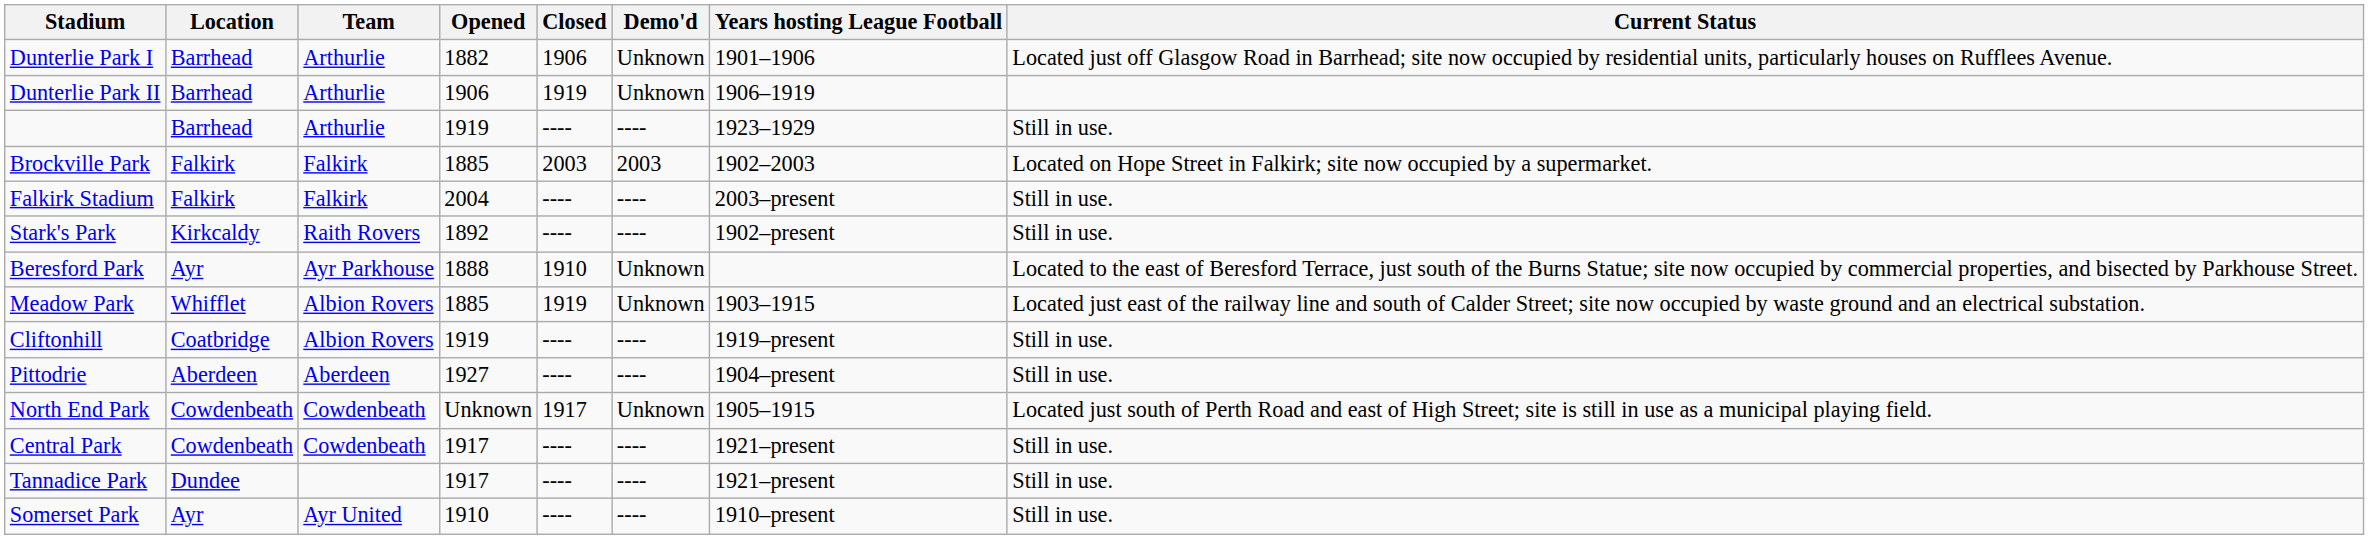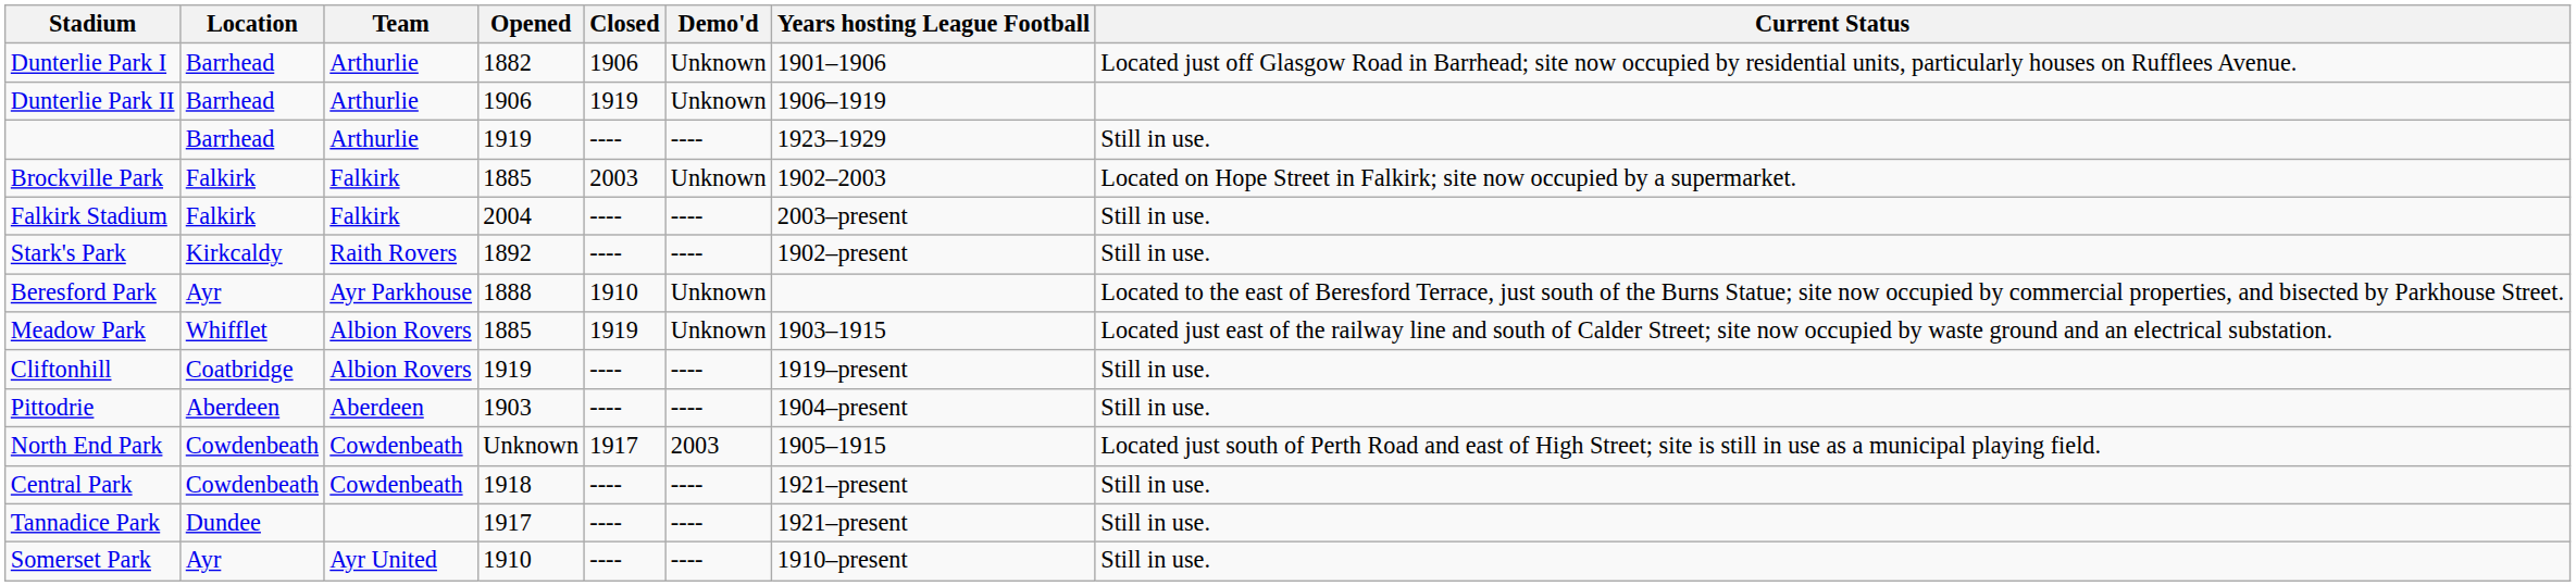 <table class="wikitable sortable">
 <tr>
 <th>Stadium</th>
 <th>Location</th>
 <th>Team</th>
 <th>Opened</th>
 <th>Closed</th>
 <th>Demo'd</th>
 <th>Years hosting League Football</th>
 <th>Current Status</th>
 </tr>
 <tr>
 <td><a href='#'>Dunterlie Park I</a></td>
 <td><a href='#'>Barrhead</a></td>
 <td><a href='#'>Arthurlie</a></td>
 <td>1882</td>
 <td>1906</td>
 <td>Unknown</td>
 <td>1901–1906</td>
 <td>Located just off Glasgow Road in Barrhead; site now occupied by residential units, particularly houses on Rufflees Avenue.</td>
 </tr>
 <tr>
 <td><a href='#'>Dunterlie Park II</a></td>
 <td><a href='#'>Barrhead</a></td>
 <td><a href='#'>Arthurlie</a></td>
 <td>1906</td>
 <td>1919</td>
 <td>Unknown</td>
 <td>1906–1919</td>
 <td></td>
 </tr>
 <tr>
 <td></td>
 <td><a href='#'>Barrhead</a></td>
 <td><a href='#'>Arthurlie</a></td>
 <td>1919</td>
 <td>----</td>
 <td>----</td>
 <td>1923–1929</td>
 <td>Still in use.</td>
 </tr>
 <tr>
 <td><a href='#'>Brockville Park</a></td>
 <td><a href='#'>Falkirk</a></td>
 <td><a href='#'>Falkirk</a></td>
 <td>1885</td>
 <td>2003</td>
-<td>2003</td>
+<td>Unknown</td>
 <td>1902–2003</td>
 <td>Located on Hope Street in Falkirk; site now occupied by a supermarket.</td>
 </tr>
 <tr>
 <td><a href='#'>Falkirk Stadium</a></td>
 <td><a href='#'>Falkirk</a></td>
 <td><a href='#'>Falkirk</a></td>
 <td>2004</td>
 <td>----</td>
 <td>----</td>
 <td>2003–present</td>
 <td>Still in use.</td>
 </tr>
 <tr>
 <td><a href='#'>Stark's Park</a></td>
 <td><a href='#'>Kirkcaldy</a></td>
 <td><a href='#'>Raith Rovers</a></td>
 <td>1892</td>
 <td>----</td>
 <td>----</td>
 <td>1902–present</td>
 <td>Still in use.</td>
 </tr>
 <tr>
 <td><a href='#'>Beresford Park</a></td>
 <td><a href='#'>Ayr</a></td>
 <td><a href='#'>Ayr Parkhouse</a></td>
 <td>1888</td>
 <td>1910</td>
 <td>Unknown</td>
 <td></td>
 <td>Located to the east of Beresford Terrace, just south of the Burns Statue; site now occupied by commercial properties, and bisected by Parkhouse Street.</td>
 </tr>
 <tr>
 <td><a href='#'>Meadow Park</a></td>
 <td><a href='#'>Whifflet</a></td>
 <td><a href='#'>Albion Rovers</a></td>
 <td>1885</td>
 <td>1919</td>
 <td>Unknown</td>
 <td>1903–1915</td>
 <td>Located just east of the railway line and south of Calder Street; site now occupied by waste ground and an electrical substation.</td>
 </tr>
 <tr>
 <td><a href='#'>Cliftonhill</a></td>
 <td><a href='#'>Coatbridge</a></td>
 <td><a href='#'>Albion Rovers</a></td>
 <td>1919</td>
 <td>----</td>
 <td>----</td>
 <td>1919–present</td>
 <td>Still in use.</td>
 </tr>
 <tr>
 <td><a href='#'>Pittodrie</a></td>
 <td><a href='#'>Aberdeen</a></td>
 <td><a href='#'>Aberdeen</a></td>
-<td>1927</td>
+<td>1903</td>
 <td>----</td>
 <td>----</td>
 <td>1904–present</td>
 <td>Still in use.</td>
 </tr>
 <tr>
 <td><a href='#'>North End Park</a></td>
 <td><a href='#'>Cowdenbeath</a></td>
 <td><a href='#'>Cowdenbeath</a></td>
 <td>Unknown</td>
 <td>1917</td>
-<td>Unknown</td>
+<td>2003</td>
 <td>1905–1915</td>
 <td>Located just south of Perth Road and east of High Street; site is still in use as a municipal playing field.</td>
 </tr>
 <tr>
 <td><a href='#'>Central Park</a></td>
 <td><a href='#'>Cowdenbeath</a></td>
 <td><a href='#'>Cowdenbeath</a></td>
-<td>1917</td>
+<td>1918</td>
 <td>----</td>
 <td>----</td>
 <td>1921–present</td>
 <td>Still in use.</td>
 </tr>
 <tr>
 <td><a href='#'>Tannadice Park</a></td>
 <td><a href='#'>Dundee</a></td>
 <td></td>
 <td>1917</td>
 <td>----</td>
 <td>----</td>
 <td>1921–present</td>
 <td>Still in use.</td>
 </tr>
 <tr>
 <td><a href='#'>Somerset Park</a></td>
 <td><a href='#'>Ayr</a></td>
 <td><a href='#'>Ayr United</a></td>
 <td>1910</td>
 <td>----</td>
 <td>----</td>
 <td>1910–present</td>
 <td>Still in use.</td>
 </tr>
 </table>
